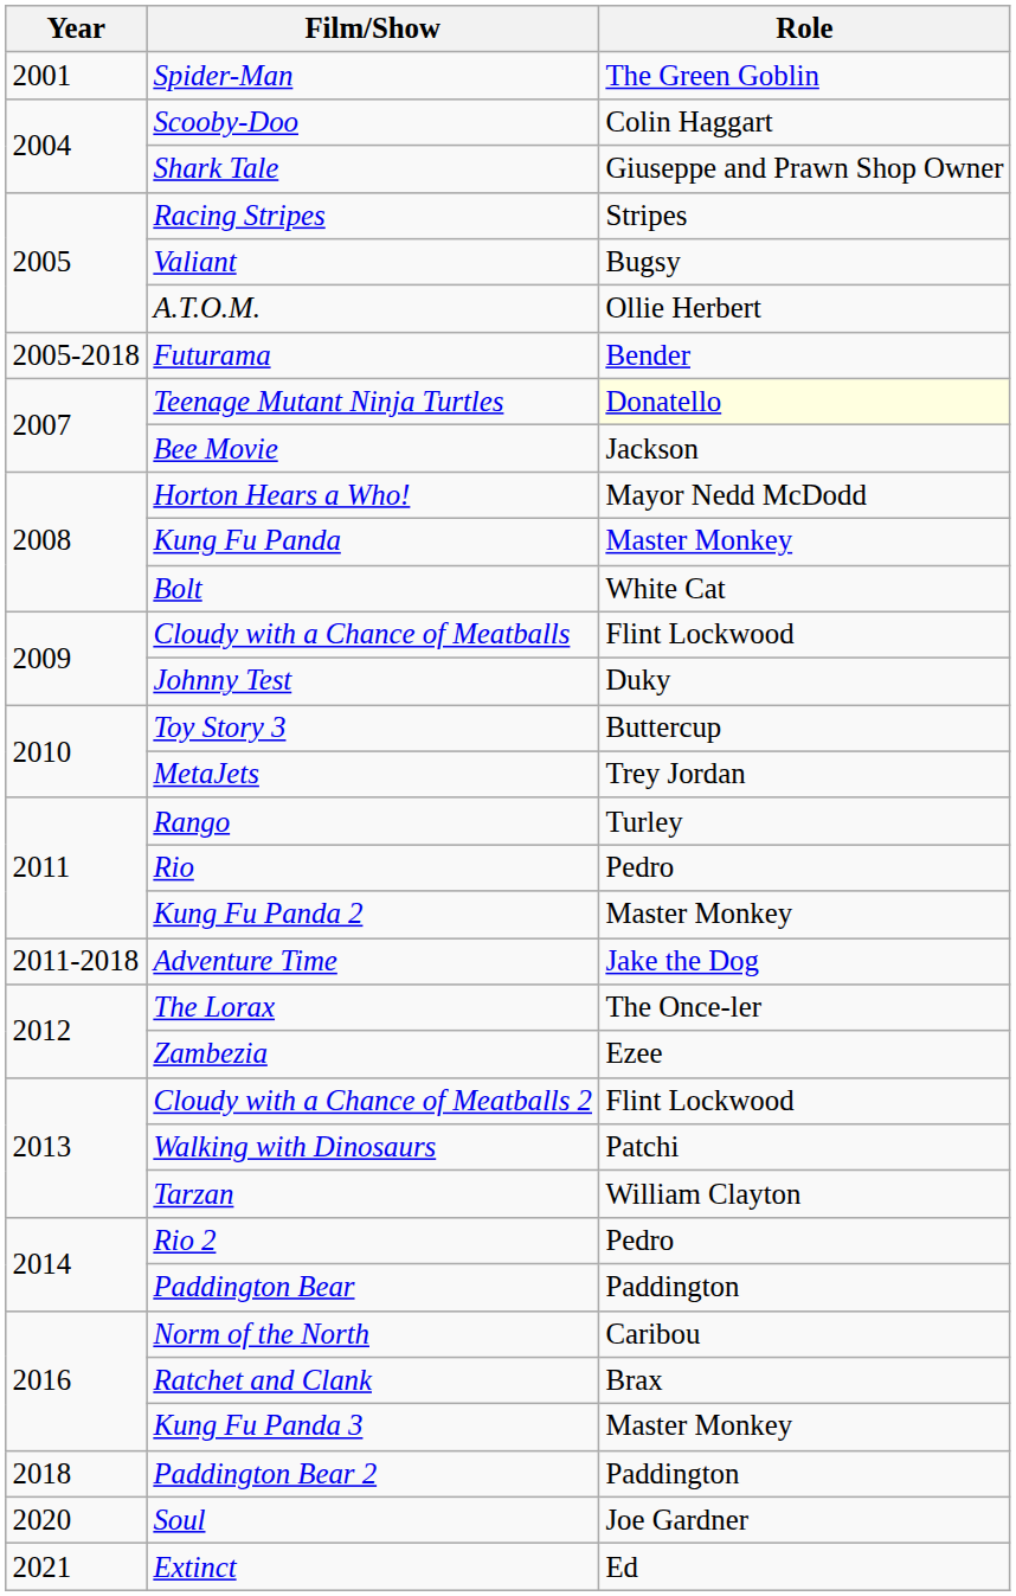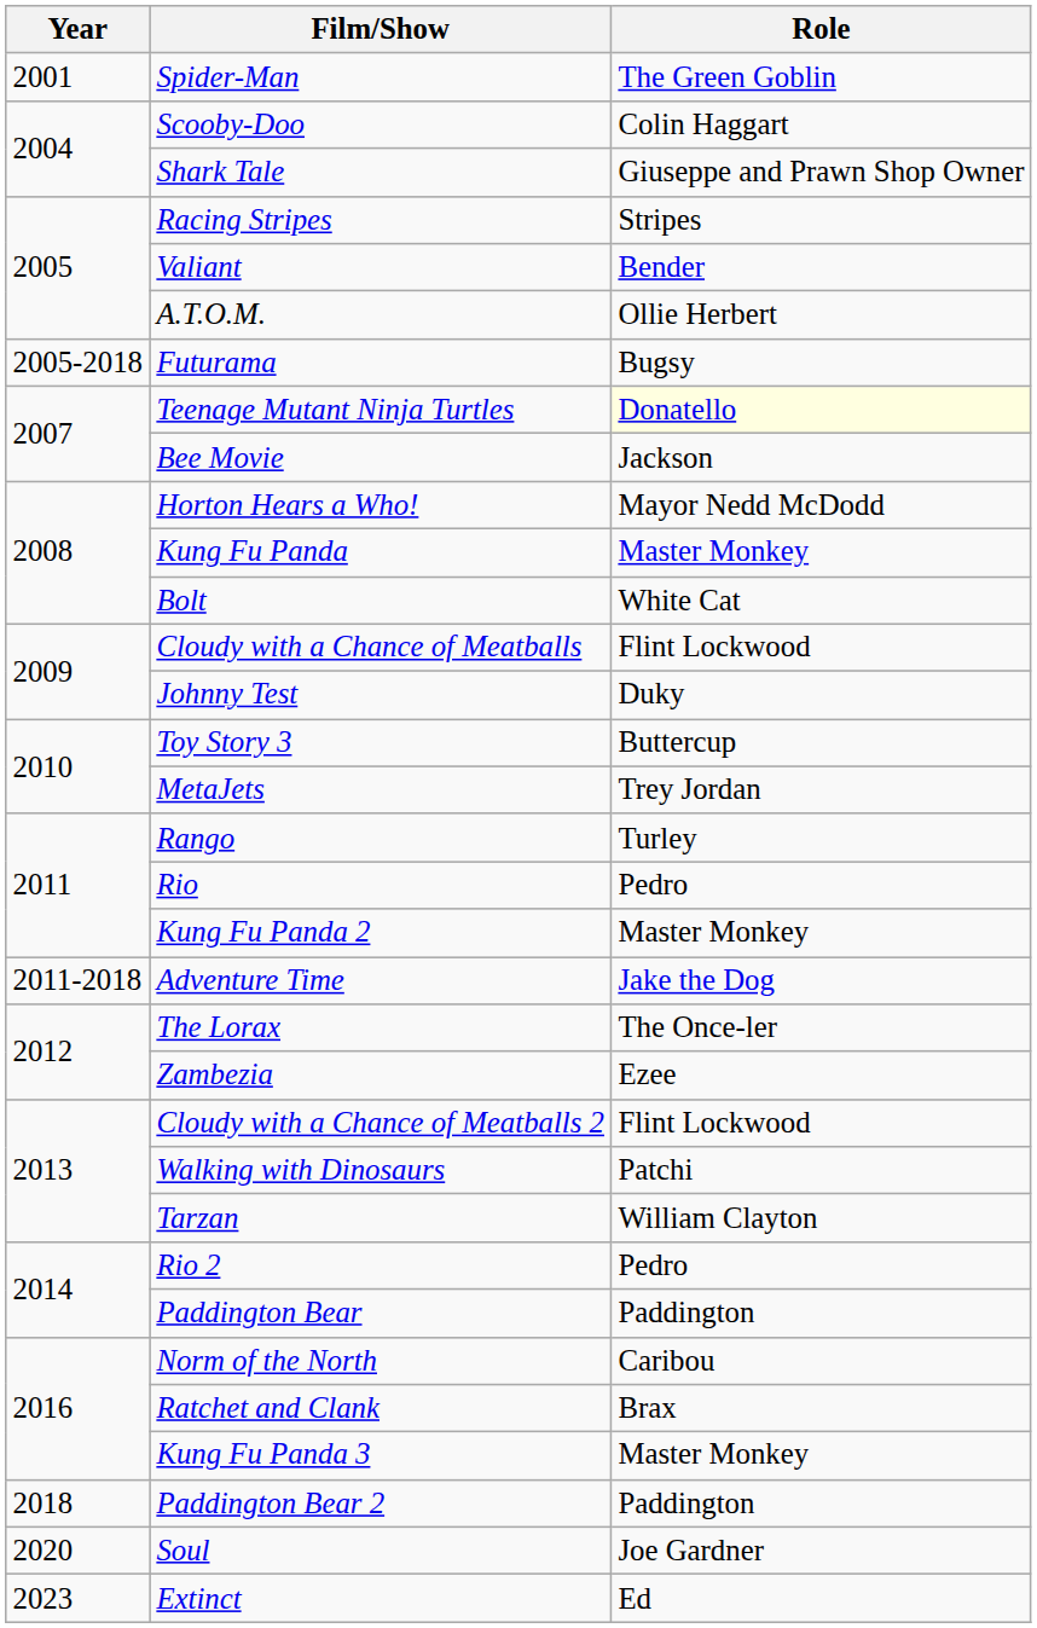 <table class="wikitable sortable">
 <tr>
 <th>Year</th>
 <th>Film/Show</th>
 <th>Role</th>
 </tr>
 <tr>
 <td>2001</td>
 <td><em><a href='#'>Spider-Man</a></em></td>
 <td><a href='#'>The Green Goblin</a></td>
 </tr>
 <tr>
 <td rowspan="2">2004</td>
 <td><em><a href='#'>Scooby-Doo</a></em></td>
 <td>Colin Haggart</td>
 </tr>
 <tr>
 <td><em><a href='#'>Shark Tale</a></em></td>
 <td>Giuseppe and Prawn Shop Owner</td>
 </tr>
 <tr>
 <td rowspan="3">2005</td>
 <td><em><a href='#'>Racing Stripes</a></em></td>
 <td>Stripes</td>
 </tr>
 <tr>
 <td><em><a href='#'>Valiant</a></em></td>
-<td>Bugsy</td>
+<td><a href='#'>Bender</a></td>
 </tr>
 <tr>
 <td><em>A.T.O.M.</em></td>
 <td>Ollie Herbert</td>
 </tr>
 <tr>
 <td>2005-2018</td>
 <td><em><a href='#'>Futurama</a></em></td>
-<td><a href='#'>Bender</a></td>
+<td>Bugsy</td>
 </tr>
 <tr>
 <td rowspan="2">2007</td>
 <td><em><a href='#'>Teenage Mutant Ninja Turtles</a></em></td>
 <td style="background: lightyellow;"><a href='#'>Donatello</a></td>
 </tr>
 <tr>
 <td><em><a href='#'>Bee Movie</a></em></td>
 <td>Jackson</td>
 </tr>
 <tr>
 <td rowspan="3">2008</td>
 <td><em><a href='#'>Horton Hears a Who!</a></em></td>
 <td>Mayor Nedd McDodd</td>
 </tr>
 <tr>
 <td><em><a href='#'>Kung Fu Panda</a></em></td>
 <td><a href='#'>Master Monkey</a></td>
 </tr>
 <tr>
 <td><em><a href='#'>Bolt</a></em></td>
 <td>White Cat</td>
 </tr>
 <tr>
 <td rowspan="2">2009</td>
 <td><em><a href='#'>Cloudy with a Chance of Meatballs</a></em></td>
 <td>Flint Lockwood</td>
 </tr>
 <tr>
 <td><em><a href='#'>Johnny Test</a></em></td>
 <td>Duky</td>
 </tr>
 <tr>
 <td rowspan="2">2010</td>
 <td><em><a href='#'>Toy Story 3</a></em></td>
 <td>Buttercup</td>
 </tr>
 <tr>
 <td><em><a href='#'>MetaJets</a></em></td>
 <td>Trey Jordan</td>
 </tr>
 <tr>
 <td rowspan="3">2011</td>
 <td><em><a href='#'>Rango</a></em></td>
 <td>Turley</td>
 </tr>
 <tr>
 <td><em><a href='#'>Rio</a></em></td>
 <td>Pedro</td>
 </tr>
 <tr>
 <td><em><a href='#'>Kung Fu Panda 2</a></em></td>
 <td>Master Monkey</td>
 </tr>
 <tr>
 <td>2011-2018</td>
 <td><em><a href='#'>Adventure Time</a></em></td>
 <td><a href='#'>Jake the Dog</a></td>
 </tr>
 <tr>
 <td rowspan="2">2012</td>
 <td><em><a href='#'>The Lorax</a></em></td>
 <td>The Once-ler</td>
 </tr>
 <tr>
 <td><em><a href='#'>Zambezia</a></em></td>
 <td>Ezee</td>
 </tr>
 <tr>
 <td rowspan="3">2013</td>
 <td><em><a href='#'>Cloudy with a Chance of Meatballs 2</a></em></td>
 <td>Flint Lockwood</td>
 </tr>
 <tr>
 <td><em><a href='#'>Walking with Dinosaurs</a></em></td>
 <td>Patchi</td>
 </tr>
 <tr>
 <td><em><a href='#'>Tarzan</a></em></td>
 <td>William Clayton</td>
 </tr>
 <tr>
 <td rowspan="2">2014</td>
 <td><em><a href='#'>Rio 2</a></em></td>
 <td>Pedro</td>
 </tr>
 <tr>
 <td><em><a href='#'>Paddington Bear</a></em></td>
 <td>Paddington</td>
 </tr>
 <tr>
 <td rowspan="3">2016</td>
 <td><em><a href='#'>Norm of the North</a></em></td>
 <td>Caribou</td>
 </tr>
 <tr>
 <td><em><a href='#'>Ratchet and Clank</a></em></td>
 <td>Brax</td>
 </tr>
 <tr>
 <td><em><a href='#'>Kung Fu Panda 3</a></em></td>
 <td>Master Monkey</td>
 </tr>
 <tr>
 <td>2018</td>
 <td><em><a href='#'>Paddington Bear 2</a></em></td>
 <td>Paddington</td>
 </tr>
 <tr>
 <td>2020</td>
 <td><em><a href='#'>Soul</a></em></td>
 <td>Joe Gardner</td>
 </tr>
 <tr>
-<td>2021</td>
+<td>2023</td>
 <td><em><a href='#'>Extinct</a></em></td>
 <td>Ed</td>
 </tr>
 <tr>
 </tr>
 </table>
